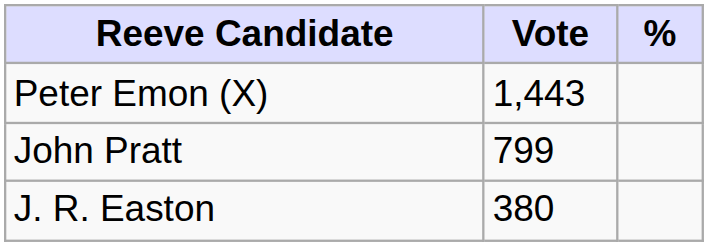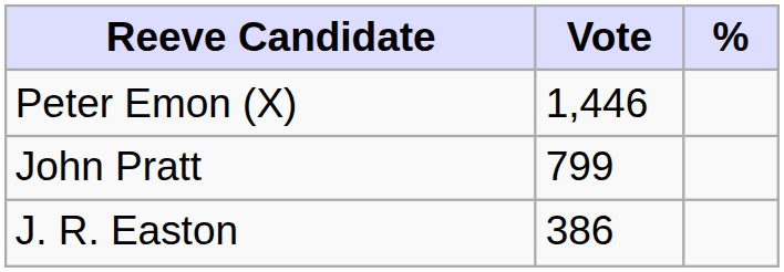 <table class="wikitable">
 <tr>
 <th style="background:#ddf; width:200px;">Reeve Candidate </th>
 <th style="background:#ddf; width:50px;">Vote</th>
 <th style="background:#ddf; width:30px;">%</th>
 </tr>
 <tr>
 <td>Peter Emon (X)</td>
-<td>1,443</td>
+<td>1,446</td>
 <td></td>
 </tr>
 <tr>
 <td>John Pratt</td>
 <td>799</td>
 <td></td>
 </tr>
 <tr>
 <td>J. R. Easton</td>
-<td>380</td>
+<td>386</td>
 <td></td>
 </tr>
 </table>
